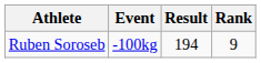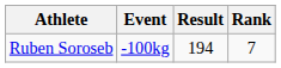 <table class="wikitable" style="font-size:90%">
 <tr>
 <th>Athlete</th>
 <th>Event</th>
 <th>Result</th>
 <th>Rank</th>
 </tr>
 <tr align=center>
 <td align=left><a href='#'>Ruben Soroseb</a></td>
 <td align=left><a href='#'>-100kg</a></td>
 <td>194</td>
-<td>9</td>
+<td>7</td>
 </tr>
 </table>
